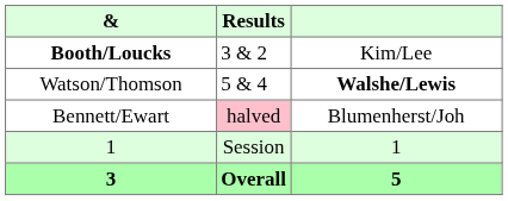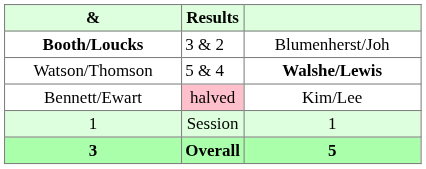 <table border="1" cellpadding="3" style="border-collapse:collapse; text-align:center;">
 <tr style="background:#ddffdd;">
 <th width=160> & </th>
 <th>Results</th>
 <th width=160></th>
 </tr>
 <tr>
 <td><strong>Booth/Loucks</strong></td>
 <td align=left> 3 & 2</td>
-<td>Kim/Lee</td>
+<td>Blumenherst/Joh</td>
 </tr>
 <tr>
 <td>Watson/Thomson</td>
 <td align=left> 5 & 4</td>
 <td><strong>Walshe/Lewis</strong></td>
 </tr>
 <tr>
 <td>Bennett/Ewart</td>
 <td style="background: pink;">halved</td>
-<td>Blumenherst/Joh</td>
+<td>Kim/Lee</td>
 </tr>
 <tr style="background:#ddffdd;">
 <td>1</td>
 <td>Session</td>
 <td>1</td>
 </tr>
 <tr style="background:#aaffaa;">
 <th>3</th>
 <th>Overall</th>
 <th>5</th>
 </tr>
 </table>
